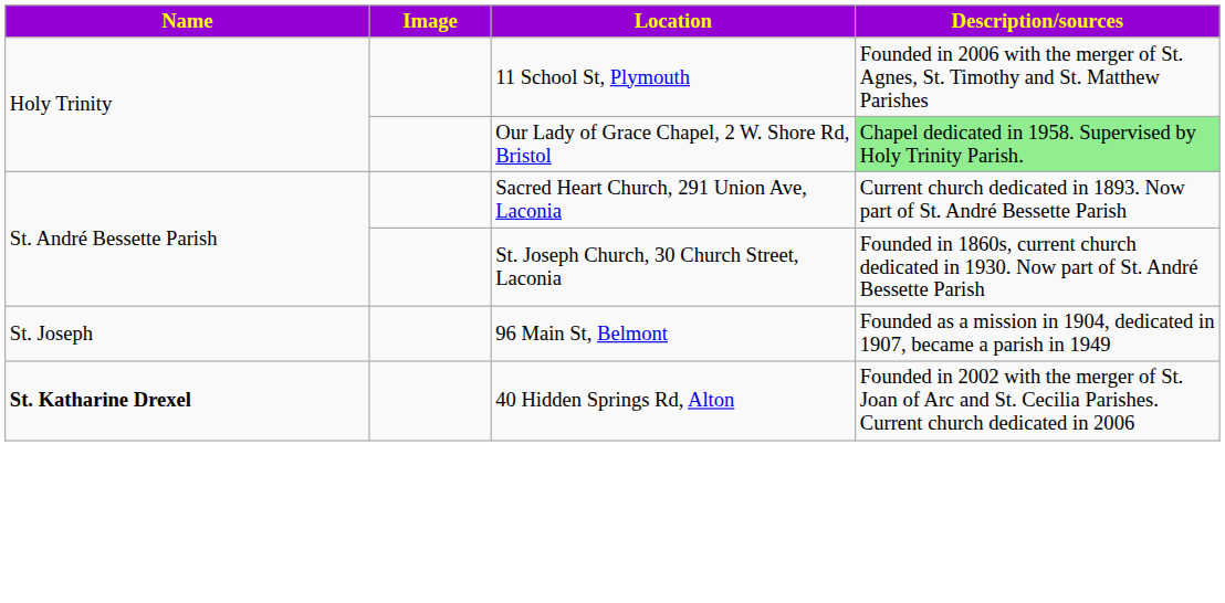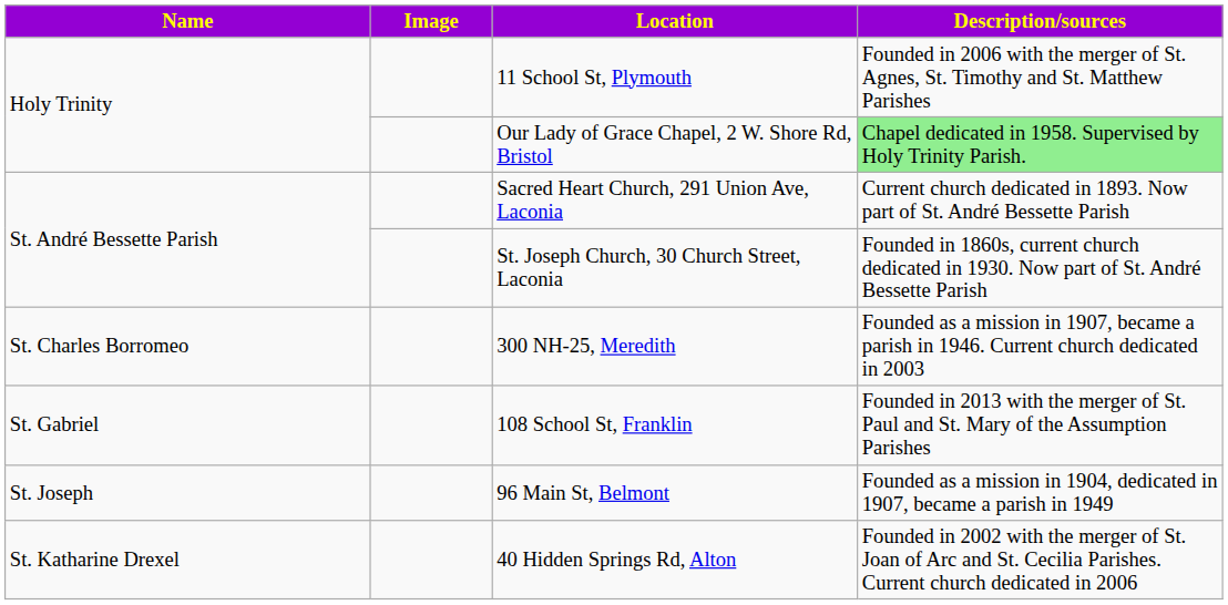 <table class="wikitable sortable" style="width:75%">
 <tr>
 <th style="background:darkviolet; color:yellow;" width="30%"><strong>Name</strong></th>
 <th style="background:darkviolet; color:yellow;" width="10%"><strong>Image</strong></th>
 <th style="background:darkviolet; color:yellow;" width="30%"><strong>Location</strong></th>
 <th style="background:darkviolet; color:yellow;" width="30%"><strong>Description/sources</strong></th>
 </tr>
 <tr>
 <td rowspan=2>Holy Trinity</td>
 <td></td>
 <td>11 School St, <a href='#'>Plymouth</a></td>
 <td>Founded in 2006 with the merger of St. Agnes, St. Timothy and St. Matthew Parishes</td>
 </tr>
 <tr>
 <td></td>
 <td>Our Lady of Grace Chapel, 2 W. Shore Rd, <a href='#'>Bristol</a></td>
 <td style="background: lightgreen;">Chapel dedicated in 1958. Supervised by Holy Trinity Parish.</td>
 </tr>
 <tr>
 <td rowspan=2>St. André Bessette Parish</td>
 <td></td>
 <td>Sacred Heart Church, 291 Union Ave, <a href='#'>Laconia</a></td>
 <td>Current church dedicated in 1893. Now part of St. André Bessette Parish </td>
 </tr>
 <tr>
 <td></td>
 <td>St. Joseph Church, 30 Church Street, Laconia</td>
 <td>Founded in 1860s, current church dedicated in 1930. Now part of St. André Bessette Parish</td>
 </tr>
 <tr>
+<td>St. Charles Borromeo</td>
+<td></td>
+<td>300 NH-25, <a href='#'>Meredith</a></td>
+<td>Founded as a mission in 1907, became a parish in 1946. Current church dedicated in 2003</td>
+</tr>
+<tr>
+<td>St. Gabriel</td>
+<td></td>
+<td>108 School St, <a href='#'>Franklin</a></td>
+<td>Founded in 2013 with the merger of St. Paul and St. Mary of the Assumption Parishes</td>
+</tr>
+<tr>
 <td>St. Joseph</td>
 <td></td>
 <td>96 Main St, <a href='#'>Belmont</a></td>
 <td>Founded as a mission in 1904, dedicated in 1907, became a parish in 1949</td>
 </tr>
 <tr>
-<td><strong>St. Katharine Drexel</strong></td>
+<td>St. Katharine Drexel</td>
 <td></td>
 <td>40 Hidden Springs Rd, <a href='#'>Alton</a></td>
 <td>Founded in 2002 with the merger of St. Joan of Arc and St. Cecilia Parishes. Current church dedicated in 2006</td>
 </tr>
 </table>
